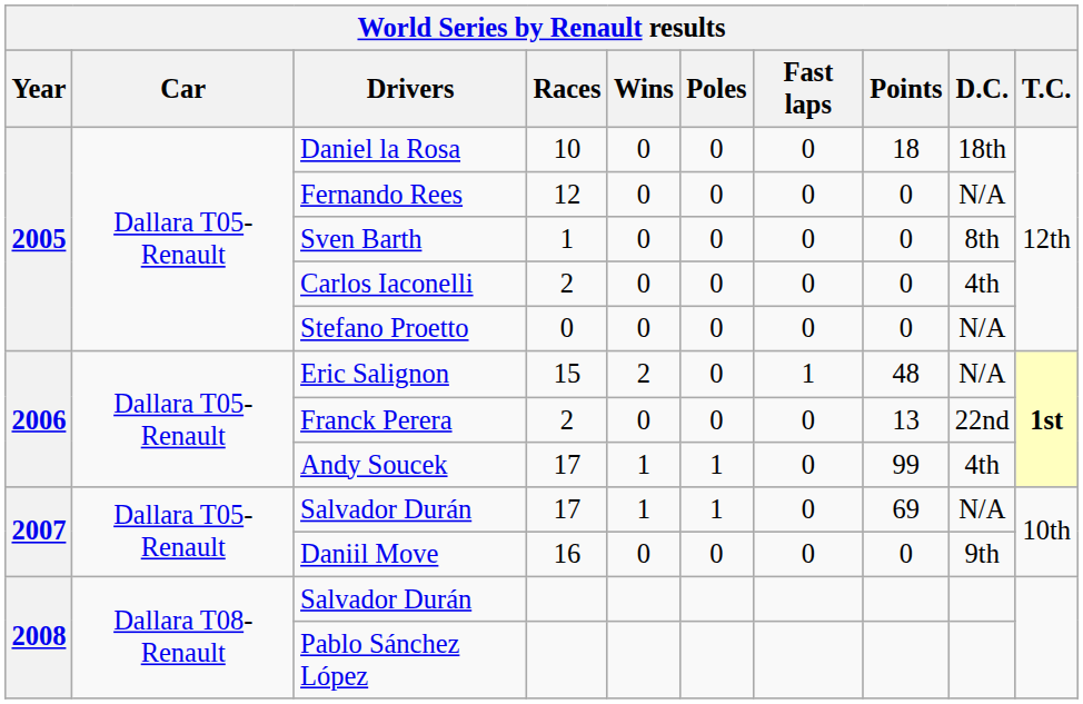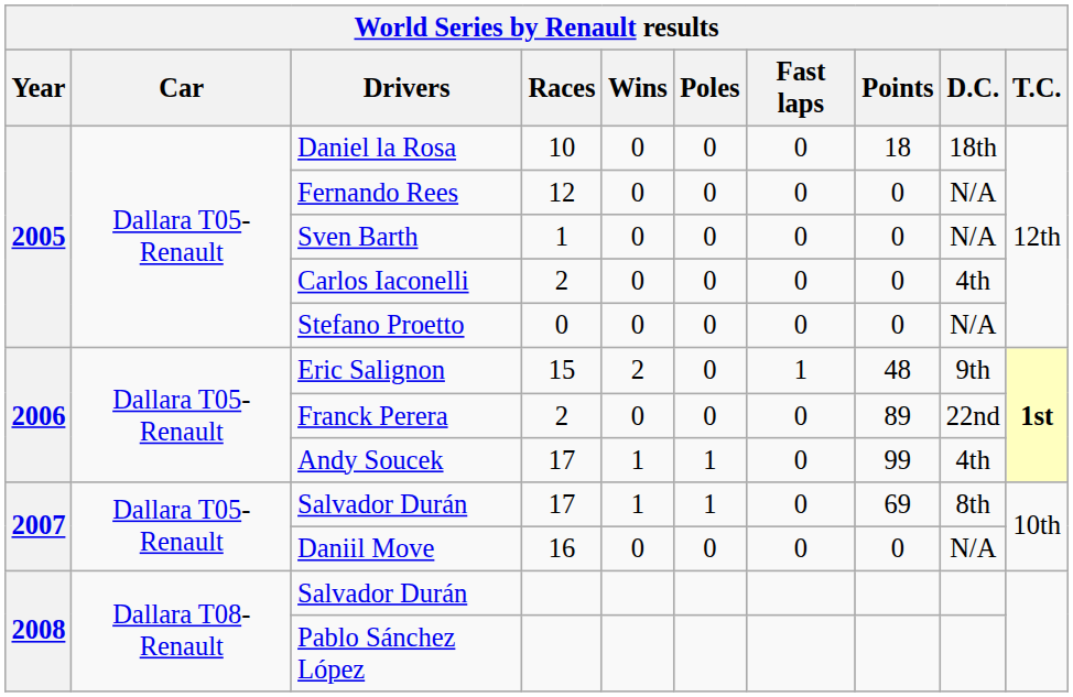 <table class="wikitable collapsible" style="font-size:95%; width:600px; text-align:center">
 <tr>
 <th colspan=10><a href='#'>World Series by Renault</a> results</th>
 </tr>
 <tr>
 <th>Year</th>
 <th>Car</th>
 <th>Drivers</th>
 <th>Races</th>
 <th>Wins</th>
 <th>Poles</th>
 <th>Fast laps</th>
 <th>Points</th>
 <th>D.C.</th>
 <th>T.C.</th>
 </tr>
 <tr>
 <th rowspan=5><strong><a href='#'>2005</a></strong></th>
 <td rowspan=5><a href='#'>Dallara T05</a>-<a href='#'>Renault</a></td>
 <td align="left"> <a href='#'>Daniel la Rosa</a></td>
 <td>10</td>
 <td>0</td>
 <td>0</td>
 <td>0</td>
 <td>18</td>
 <td>18th</td>
 <td rowspan=5>12th</td>
 </tr>
 <tr>
 <td align="left"> <a href='#'>Fernando Rees</a></td>
 <td>12</td>
 <td>0</td>
 <td>0</td>
 <td>0</td>
 <td>0</td>
 <td>N/A</td>
 </tr>
 <tr>
 <td align="left"> <a href='#'>Sven Barth</a></td>
 <td>1</td>
 <td>0</td>
 <td>0</td>
 <td>0</td>
 <td>0</td>
-<td>8th</td>
+<td>N/A</td>
 </tr>
 <tr>
 <td align="left"> <a href='#'>Carlos Iaconelli</a></td>
 <td>2</td>
 <td>0</td>
 <td>0</td>
 <td>0</td>
 <td>0</td>
 <td>4th</td>
 </tr>
 <tr>
 <td align="left"> <a href='#'>Stefano Proetto</a></td>
 <td>0</td>
 <td>0</td>
 <td>0</td>
 <td>0</td>
 <td>0</td>
 <td>N/A</td>
 </tr>
 <tr>
 <th rowspan=3><strong><a href='#'>2006</a></strong></th>
 <td rowspan=3><a href='#'>Dallara T05</a>-<a href='#'>Renault</a></td>
 <td align="left"> <a href='#'>Eric Salignon</a></td>
 <td>15</td>
 <td>2</td>
 <td>0</td>
 <td>1</td>
 <td>48</td>
-<td>N/A</td>
+<td>9th</td>
 <td rowspan=3 style="background:#FFFFBF;"><strong>1st</strong></td>
 </tr>
 <tr>
 <td align="left"> <a href='#'>Franck Perera</a></td>
 <td>2</td>
 <td>0</td>
 <td>0</td>
 <td>0</td>
-<td>13</td>
+<td>89</td>
 <td>22nd</td>
 </tr>
 <tr>
 <td align="left"> <a href='#'>Andy Soucek</a></td>
 <td>17</td>
 <td>1</td>
 <td>1</td>
 <td>0</td>
 <td>99</td>
 <td>4th</td>
 </tr>
 <tr>
 <th rowspan=2><strong><a href='#'>2007</a></strong></th>
 <td rowspan=2><a href='#'>Dallara T05</a>-<a href='#'>Renault</a></td>
 <td align="left"> <a href='#'>Salvador Durán</a></td>
 <td>17</td>
 <td>1</td>
 <td>1</td>
 <td>0</td>
 <td>69</td>
-<td>N/A</td>
+<td>8th</td>
 <td rowspan=2>10th</td>
 </tr>
 <tr>
 <td align="left"> <a href='#'>Daniil Move</a></td>
 <td>16</td>
 <td>0</td>
 <td>0</td>
 <td>0</td>
 <td>0</td>
-<td>9th</td>
+<td>N/A</td>
 </tr>
 <tr>
 <th rowspan=2><strong><a href='#'>2008</a></strong></th>
 <td rowspan=2><a href='#'>Dallara T08</a>-<a href='#'>Renault</a></td>
 <td align="left"> <a href='#'>Salvador Durán</a></td>
 <td></td>
 <td></td>
 <td></td>
 <td></td>
 <td></td>
 <td></td>
 <td rowspan=2></td>
 </tr>
 <tr>
 <td align="left"> <a href='#'>Pablo Sánchez López</a></td>
 <td></td>
 <td></td>
 <td></td>
 <td></td>
 <td></td>
 <td></td>
 </tr>
 </table>
